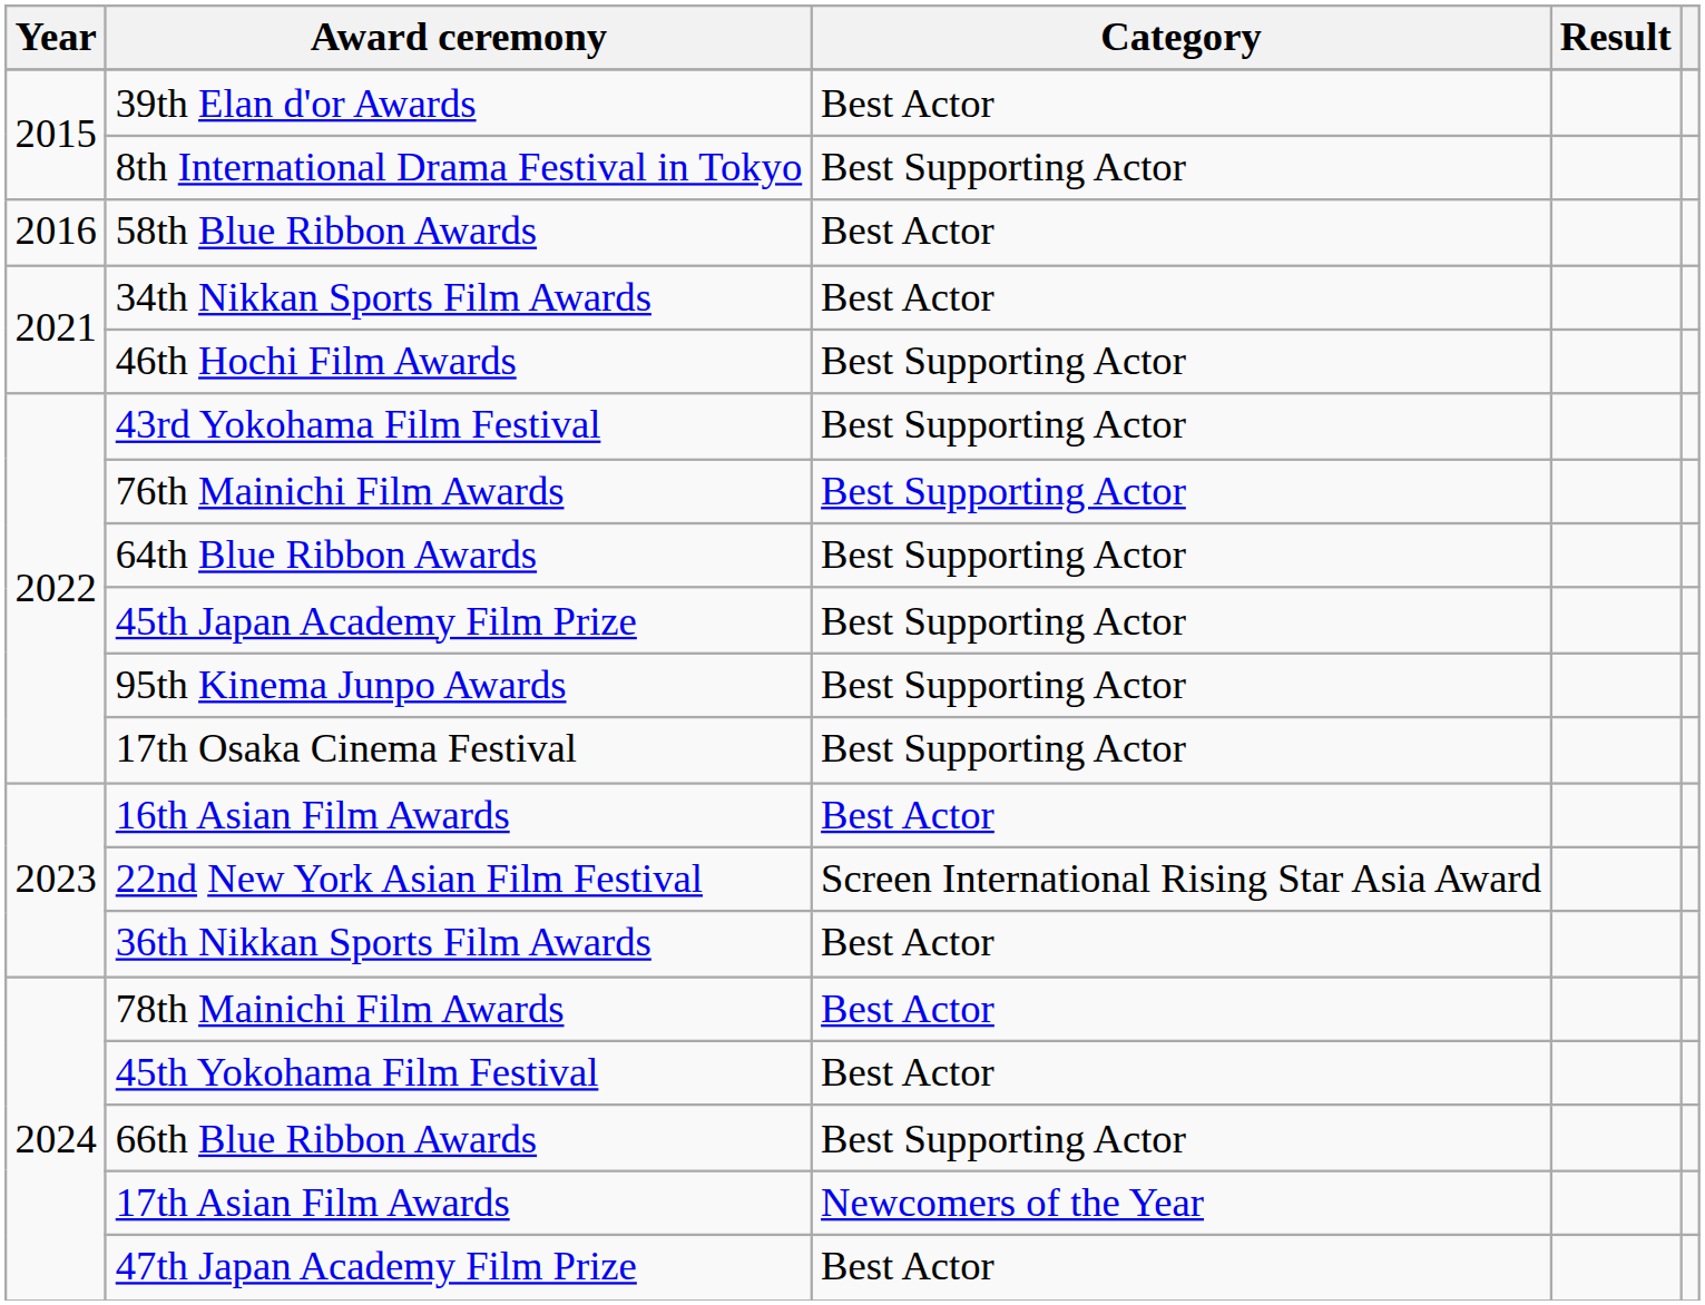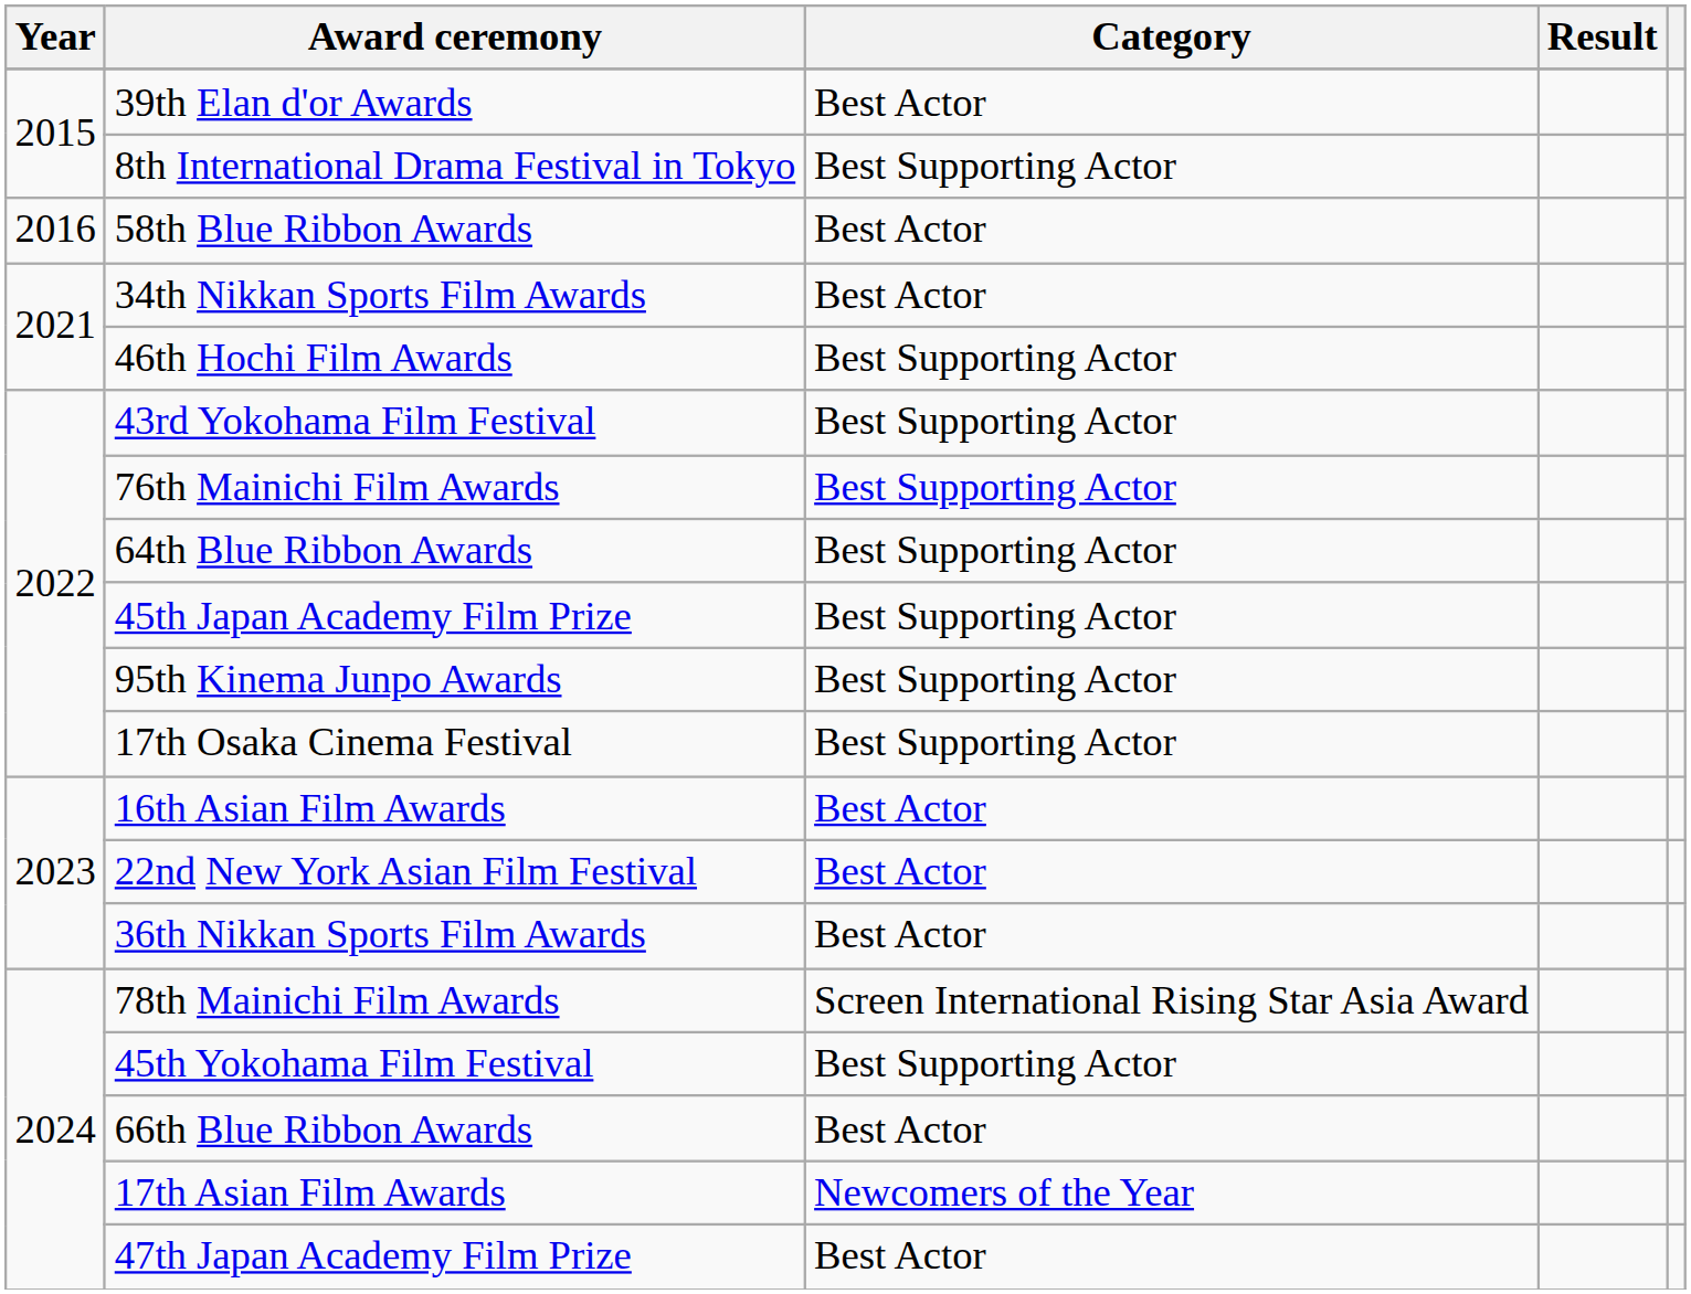 <table class="wikitable">
 <tr>
 <th>Year</th>
 <th>Award ceremony</th>
 <th>Category</th>
 <th>Result</th>
 <th></th>
 </tr>
 <tr>
 </tr>
 <tr>
 <td rowspan="2">2015</td>
 <td>39th <a href='#'>Elan d'or Awards</a></td>
 <td>Best Actor</td>
 <td></td>
 <td></td>
 </tr>
 <tr>
 <td>8th <a href='#'>International Drama Festival in Tokyo</a></td>
 <td>Best Supporting Actor</td>
 <td></td>
 <td></td>
 </tr>
 <tr>
 <td>2016</td>
 <td>58th <a href='#'>Blue Ribbon Awards</a></td>
 <td>Best Actor</td>
 <td></td>
 <td></td>
 </tr>
 <tr>
 <td rowspan="2">2021</td>
 <td>34th <a href='#'>Nikkan Sports Film Awards</a></td>
 <td>Best Actor</td>
 <td></td>
 <td style="text-align:center"></td>
 </tr>
 <tr>
 <td>46th <a href='#'>Hochi Film Awards</a></td>
 <td>Best Supporting Actor</td>
 <td></td>
 <td style="text-align:center"></td>
 </tr>
 <tr>
 <td rowspan="6">2022</td>
 <td><a href='#'>43rd Yokohama Film Festival</a></td>
 <td>Best Supporting Actor</td>
 <td></td>
 <td style="text-align:center"></td>
 </tr>
 <tr>
 <td>76th <a href='#'>Mainichi Film Awards</a></td>
 <td><a href='#'>Best Supporting Actor</a></td>
 <td></td>
 <td style="text-align:center"></td>
 </tr>
 <tr>
 <td>64th <a href='#'>Blue Ribbon Awards</a></td>
 <td>Best Supporting Actor</td>
 <td></td>
 <td style="text-align:center"></td>
 </tr>
 <tr>
 <td><a href='#'>45th Japan Academy Film Prize</a></td>
 <td>Best Supporting Actor</td>
 <td></td>
 <td style="text-align:center"></td>
 </tr>
 <tr>
 <td>95th <a href='#'>Kinema Junpo Awards</a></td>
 <td>Best Supporting Actor</td>
 <td></td>
 <td style="text-align:center"></td>
 </tr>
 <tr>
 <td>17th Osaka Cinema Festival</td>
 <td>Best Supporting Actor</td>
 <td></td>
 <td style="text-align:center"></td>
 </tr>
 <tr>
 <td rowspan="3">2023</td>
 <td><a href='#'>16th Asian Film Awards</a></td>
 <td><a href='#'>Best Actor</a></td>
 <td></td>
 <td style="text-align:center"></td>
 </tr>
 <tr>
 <td><a href='#'>22nd</a> <a href='#'>New York Asian Film Festival</a></td>
-<td>Screen International Rising Star Asia Award</td>
+<td><a href='#'>Best Actor</a></td>
 <td></td>
 <td style="text-align:center"></td>
 </tr>
 <tr>
 <td><a href='#'>36th Nikkan Sports Film Awards</a></td>
 <td>Best Actor</td>
 <td></td>
 <td></td>
 </tr>
 <tr>
 <td rowspan="5">2024</td>
 <td>78th <a href='#'>Mainichi Film Awards</a></td>
-<td><a href='#'>Best Actor</a></td>
+<td>Screen International Rising Star Asia Award</td>
 <td></td>
 <td></td>
 </tr>
 <tr>
 <td><a href='#'>45th Yokohama Film Festival</a></td>
-<td>Best Actor</td>
+<td>Best Supporting Actor</td>
 <td></td>
 <td></td>
 </tr>
 <tr>
 <td>66th <a href='#'>Blue Ribbon Awards</a></td>
-<td>Best Supporting Actor</td>
+<td>Best Actor</td>
 <td></td>
 <td></td>
 </tr>
 <tr>
 <td><a href='#'>17th Asian Film Awards</a></td>
 <td><a href='#'>Newcomers of the Year</a></td>
 <td></td>
 <td></td>
 </tr>
 <tr>
 <td><a href='#'>47th Japan Academy Film Prize</a></td>
 <td>Best Actor</td>
 <td></td>
 <td></td>
 </tr>
 <tr>
 </tr>
 </table>
